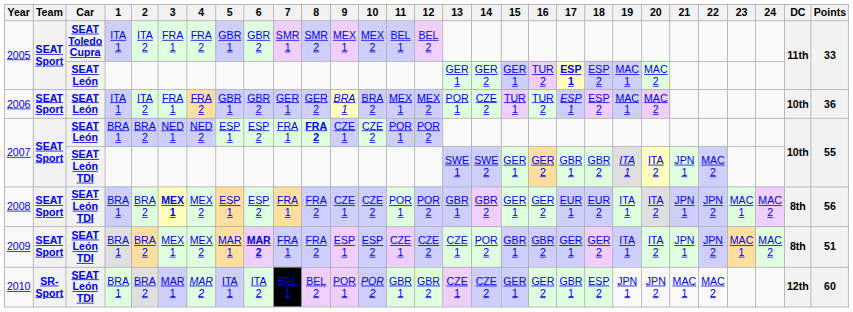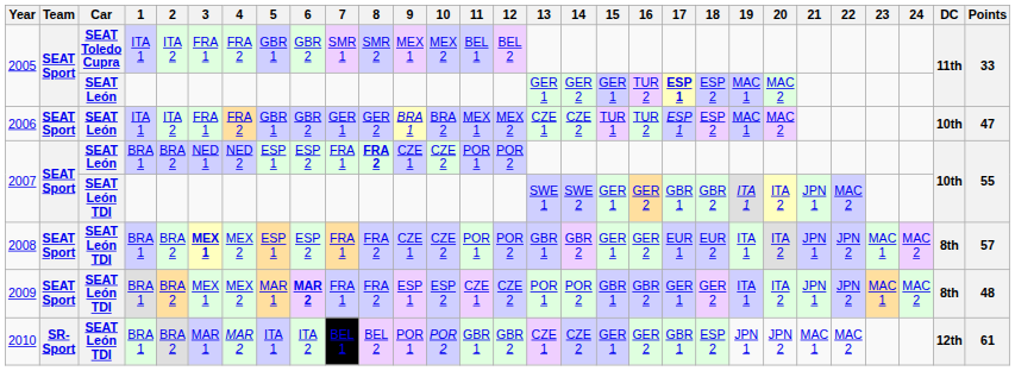 <table class="wikitable" style="text-align:center; font-size:85%">
 <tr>
 <th>Year</th>
 <th>Team</th>
 <th>Car</th>
 <th>1</th>
 <th>2</th>
 <th>3</th>
 <th>4</th>
 <th>5</th>
 <th>6</th>
 <th>7</th>
 <th>8</th>
 <th>9</th>
 <th>10</th>
 <th>11</th>
 <th>12</th>
 <th>13</th>
 <th>14</th>
 <th>15</th>
 <th>16</th>
 <th>17</th>
 <th>18</th>
 <th>19</th>
 <th>20</th>
 <th>21</th>
 <th>22</th>
 <th>23</th>
 <th>24</th>
 <th>DC</th>
 <th>Points</th>
 </tr>
 <tr>
 <td rowspan=2><a href='#'>2005</a></td>
 <th rowspan=2><a href='#'>SEAT Sport</a></th>
 <th><a href='#'>SEAT Toledo Cupra</a></th>
 <td style="background:#cfcfff;"><a href='#'>ITA<br>1</a><br></td>
 <td style="background:#dfffdf;"><a href='#'>ITA<br>2</a><br></td>
 <td style="background:#dfffdf;"><a href='#'>FRA<br>1</a><br></td>
 <td style="background:#dfffdf;"><a href='#'>FRA<br>2</a><br></td>
 <td style="background:#cfcfff;"><a href='#'>GBR<br>1</a><br></td>
 <td style="background:#dfffdf;"><a href='#'>GBR<br>2</a><br></td>
 <td style="background:#efcfff;"><a href='#'>SMR<br>1</a><br></td>
 <td style="background:#cfcfff;"><a href='#'>SMR<br>2</a><br></td>
 <td style="background:#efcfff;"><a href='#'>MEX<br>1</a><br></td>
 <td style="background:#cfcfff;"><a href='#'>MEX<br>2</a><br></td>
 <td style="background:#cfcfff;"><a href='#'>BEL<br>1</a><br></td>
 <td style="background:#efcfff;"><a href='#'>BEL<br>2</a><br></td>
 <td></td>
 <td></td>
 <td></td>
 <td></td>
 <td></td>
 <td></td>
 <td></td>
 <td></td>
 <td></td>
 <td></td>
 <td></td>
 <td></td>
 <th rowspan=2>11th</th>
 <th rowspan=2>33</th>
 </tr>
 <tr>
 <th><a href='#'>SEAT León</a></th>
 <td></td>
 <td></td>
 <td></td>
 <td></td>
 <td></td>
 <td></td>
 <td></td>
 <td></td>
 <td></td>
 <td></td>
 <td></td>
 <td></td>
 <td style="background:#dfffdf;"><a href='#'>GER<br>1</a><br></td>
 <td style="background:#dfffdf;"><a href='#'>GER<br>2</a><br></td>
 <td style="background:#cfcfff;"><a href='#'>GER<br>1</a><br></td>
 <td style="background:#efcfff;"><a href='#'>TUR<br>2</a><br></td>
 <td style="background:#ffffbf;"><strong><a href='#'>ESP<br>1</a></strong><br></td>
 <td style="background:#cfcfff;"><a href='#'>ESP<br>2</a><br></td>
 <td style="background:#cfcfff;"><a href='#'>MAC<br>1</a><br></td>
 <td style="background:#dfffdf;"><a href='#'>MAC<br>2</a><br></td>
 <td></td>
 <td></td>
 <td></td>
 <td></td>
 </tr>
 <tr>
 <td><a href='#'>2006</a></td>
 <th><a href='#'>SEAT Sport</a></th>
 <th><a href='#'>SEAT León</a></th>
 <td style="background:#cfcfff;"><a href='#'>ITA<br>1</a><br></td>
 <td style="background:#dfffdf;"><a href='#'>ITA<br>2</a><br></td>
 <td style="background:#dfffdf;"><a href='#'>FRA<br>1</a><br></td>
 <td style="background:#ffdf9f;"><a href='#'>FRA<br>2</a><br></td>
 <td style="background:#cfcfff;"><a href='#'>GBR<br>1</a><br></td>
 <td style="background:#cfcfff;"><a href='#'>GBR<br>2</a><br></td>
 <td style="background:#cfcfff;"><a href='#'>GER<br>1</a><br></td>
 <td style="background:#cfcfff;"><a href='#'>GER<br>2</a><br></td>
 <td style="background:#ffffbf;"><em><a href='#'>BRA<br>1</a></em><br></td>
 <td style="background:#cfcfff;"><a href='#'>BRA<br>2</a><br></td>
 <td style="background:#cfcfff;"><a href='#'>MEX<br>1</a><br></td>
 <td style="background:#cfcfff;"><a href='#'>MEX<br>2</a><br></td>
-<td style="background:#dfffdf;"><a href='#'>POR<br>1</a><br></td>
+<td style="background:#dfffdf;"><a href='#'>CZE<br>1</a><br></td>
 <td style="background:#dfffdf;"><a href='#'>CZE<br>2</a><br></td>
 <td style="background:#efcfff;"><a href='#'>TUR<br>1</a><br></td>
 <td style="background:#dfffdf;"><a href='#'>TUR<br>2</a><br></td>
 <td style="background:#cfcfff;"><em><a href='#'>ESP<br>1</a></em><br></td>
 <td style="background:#efcfff;"><a href='#'>ESP<br>2</a><br></td>
 <td style="background:#cfcfff;"><a href='#'>MAC<br>1</a><br></td>
 <td style="background:#efcfff;"><a href='#'>MAC<br>2</a><br></td>
 <td></td>
 <td></td>
 <td></td>
 <td></td>
 <th>10th</th>
-<th>36</th>
+<th>47</th>
 </tr>
 <tr>
 <td rowspan=2><a href='#'>2007</a></td>
 <th rowspan=2><a href='#'>SEAT Sport</a></th>
 <th><a href='#'>SEAT León</a></th>
 <td style="background:#cfcfff;"><a href='#'>BRA<br>1</a><br></td>
 <td style="background:#cfcfff;"><a href='#'>BRA<br>2</a><br></td>
 <td style="background:#cfcfff;"><a href='#'>NED<br>1</a><br></td>
 <td style="background:#cfcfff;"><a href='#'>NED<br>2</a><br></td>
 <td style="background:#dfffdf;"><a href='#'>ESP<br>1</a><br></td>
 <td style="background:#dfffdf;"><a href='#'>ESP<br>2</a><br></td>
 <td style="background:#dfffdf;"><a href='#'>FRA<br>1</a><br></td>
 <td style="background:#dfffdf;"><strong><a href='#'>FRA<br>2</a></strong><br></td>
 <td style="background:#cfcfff;"><a href='#'>CZE<br>1</a><br></td>
 <td style="background:#dfffdf;"><a href='#'>CZE<br>2</a><br></td>
 <td style="background:#cfcfff;"><a href='#'>POR<br>1</a><br></td>
 <td style="background:#cfcfff;"><a href='#'>POR<br>2</a><br></td>
 <td></td>
 <td></td>
 <td></td>
 <td></td>
 <td></td>
 <td></td>
 <td></td>
 <td></td>
 <td></td>
 <td></td>
 <td></td>
 <td></td>
 <th rowspan=2>10th</th>
 <th rowspan=2>55</th>
 </tr>
 <tr>
 <th><a href='#'>SEAT León TDI</a></th>
 <td></td>
 <td></td>
 <td></td>
 <td></td>
 <td></td>
 <td></td>
 <td></td>
 <td></td>
 <td></td>
 <td></td>
 <td></td>
 <td></td>
 <td style="background:#cfcfff;"><a href='#'>SWE<br>1</a><br></td>
 <td style="background:#cfcfff;"><a href='#'>SWE<br>2</a><br></td>
 <td style="background:#dfffdf;"><a href='#'>GER<br>1</a><br></td>
 <td style="background:#ffdf9f;"><a href='#'>GER<br>2</a><br></td>
 <td style="background:#dfffdf;"><a href='#'>GBR<br>1</a><br></td>
 <td style="background:#dfffdf;"><a href='#'>GBR<br>2</a><br></td>
 <td style="background:#dfdfdf;"><em><a href='#'>ITA<br>1</a></em><br></td>
 <td style="background:#ffffbf;"><a href='#'>ITA<br>2</a><br></td>
 <td style="background:#dfffdf;"><a href='#'>JPN<br>1</a><br></td>
 <td style="background:#cfcfff;"><a href='#'>MAC<br>2</a><br></td>
 <td></td>
 <td></td>
 </tr>
 <tr>
 <td><a href='#'>2008</a></td>
 <th><a href='#'>SEAT Sport</a></th>
 <th><a href='#'>SEAT León TDI</a></th>
 <td style="background:#cfcfff;"><a href='#'>BRA<br>1</a><br></td>
 <td style="background:#dfffdf;"><a href='#'>BRA<br>2</a><br></td>
 <td style="background:#ffffbf;"><strong><a href='#'>MEX<br>1</a></strong><br></td>
 <td style="background:#dfffdf;"><a href='#'>MEX<br>2</a><br></td>
 <td style="background:#ffdf9f;"><a href='#'>ESP<br>1</a><br></td>
 <td style="background:#dfffdf;"><a href='#'>ESP<br>2</a><br></td>
 <td style="background:#ffdf9f;"><a href='#'>FRA<br>1</a><br></td>
 <td style="background:#cfcfff;"><a href='#'>FRA<br>2</a><br></td>
 <td style="background:#cfcfff;"><a href='#'>CZE<br>1</a><br></td>
 <td style="background:#cfcfff;"><a href='#'>CZE<br>2</a><br></td>
 <td style="background:#dfffdf;"><a href='#'>POR<br>1</a><br></td>
 <td style="background:#cfcfff;"><a href='#'>POR<br>2</a><br></td>
 <td style="background:#cfcfff;"><a href='#'>GBR<br>1</a><br></td>
 <td style="background:#efcfff;"><a href='#'>GBR<br>2</a><br></td>
 <td style="background:#dfffdf;"><a href='#'>GER<br>1</a><br></td>
 <td style="background:#dfffdf;"><a href='#'>GER<br>2</a><br></td>
 <td style="background:#cfcfff;"><a href='#'>EUR<br>1</a><br></td>
 <td style="background:#cfcfff;"><a href='#'>EUR<br>2</a><br></td>
 <td style="background:#dfffdf;"><a href='#'>ITA<br>1</a><br></td>
 <td style="background:#dfdfdf;"><a href='#'>ITA<br>2</a><br></td>
 <td style="background:#cfcfff;"><a href='#'>JPN<br>1</a><br></td>
 <td style="background:#cfcfff;"><a href='#'>JPN<br>2</a><br></td>
 <td style="background:#dfffdf;"><a href='#'>MAC<br>1</a><br></td>
 <td style="background:#efcfff;"><a href='#'>MAC<br>2</a><br></td>
 <th>8th</th>
-<th>56</th>
+<th>57</th>
 </tr>
 <tr>
 <td><a href='#'>2009</a></td>
 <th><a href='#'>SEAT Sport</a></th>
 <th><a href='#'>SEAT León TDI</a></th>
 <td style="background:#dfdfdf;"><a href='#'>BRA<br>1</a><br></td>
 <td style="background:#ffdf9f;"><a href='#'>BRA<br>2</a><br></td>
 <td style="background:#dfffdf;"><a href='#'>MEX<br>1</a><br></td>
 <td style="background:#dfffdf;"><a href='#'>MEX<br>2</a><br></td>
 <td style="background:#ffdf9f;"><a href='#'>MAR<br>1</a><br></td>
 <td style="background:#efcfff;"><strong><a href='#'>MAR<br>2</a><br></strong></td>
 <td style="background:#cfcfff;"><a href='#'>FRA<br>1</a><br></td>
 <td style="background:#cfcfff;"><a href='#'>FRA<br>2</a><br></td>
 <td style="background:#efcfff;"><a href='#'>ESP<br>1</a><br></td>
 <td style="background:#cfcfff;"><a href='#'>ESP<br>2</a><br></td>
 <td style="background:#efcfff;"><a href='#'>CZE<br>1</a><br></td>
 <td style="background:#cfcfff;"><a href='#'>CZE<br>2</a><br></td>
-<td style="background:#dfffdf;"><a href='#'>CZE<br>1</a><br></td>
+<td style="background:#dfffdf;"><a href='#'>POR<br>1</a><br></td>
 <td style="background:#dfffdf;"><a href='#'>POR<br>2</a><br></td>
 <td style="background:#cfcfff;"><a href='#'>GBR<br>1</a><br></td>
 <td style="background:#cfcfff;"><a href='#'>GBR<br>2</a><br></td>
 <td style="background:#cfcfff;"><a href='#'>GER<br>1</a><br></td>
 <td style="background:#efcfff;"><a href='#'>GER<br>2</a><br></td>
 <td style="background:#cfcfff;"><a href='#'>ITA<br>1</a><br></td>
 <td style="background:#dfffdf;"><a href='#'>ITA<br>2</a><br></td>
 <td style="background:#dfffdf;"><a href='#'>JPN<br>1</a><br></td>
 <td style="background:#cfcfff;"><a href='#'>JPN<br>2</a><br></td>
 <td style="background:#ffdf9f;"><a href='#'>MAC<br>1</a><br></td>
 <td style="background:#dfffdf;"><a href='#'>MAC<br>2</a><br></td>
 <th>8th</th>
-<th>51</th>
+<th>48</th>
 </tr>
 <tr>
 <td><a href='#'>2010</a></td>
 <th><a href='#'>SR-Sport</a></th>
 <th><a href='#'>SEAT León TDI</a></th>
 <td style="background:#dfffdf;"><a href='#'>BRA<br>1</a><br></td>
 <td style="background:#dfdfdf;"><a href='#'>BRA<br>2</a><br></td>
 <td style="background:#cfcfff;"><a href='#'>MAR<br>1</a><br></td>
 <td style="background:#dfffdf;"><em><a href='#'>MAR<br>2</a></em><br></td>
 <td style="background:#cfcfff;"><a href='#'>ITA<br>1</a><br></td>
 <td style="background:#dfffdf;"><a href='#'>ITA<br>2</a><br></td>
 <td style="background:#000000; color:white"><a href='#'><span>BEL<br>1</span></a><br></td>
 <td style="background:#efcfff;"><a href='#'>BEL<br>2</a><br></td>
 <td style="background:#efcfff;"><a href='#'>POR<br>1</a><br></td>
 <td style="background:#cfcfff;"><em><a href='#'>POR<br>2</a></em><br></td>
 <td style="background:#dfffdf;"><a href='#'>GBR<br>1</a><br></td>
 <td style="background:#dfffdf;"><a href='#'>GBR<br>2</a><br></td>
 <td style="background:#efcfff;"><a href='#'>CZE<br>1</a><br></td>
 <td style="background:#cfcfff;"><a href='#'>CZE<br>2</a><br></td>
 <td style="background:#cfcfff;"><a href='#'>GER<br>1</a><br></td>
 <td style="background:#dfffdf;"><a href='#'>GER<br>2</a><br></td>
 <td style="background:#dfffdf;"><a href='#'>GBR<br>1</a><br></td>
 <td style="background:#dfffdf;"><a href='#'>ESP<br>2</a><br></td>
 <td><a href='#'>JPN<br>1</a></td>
 <td><a href='#'>JPN<br>2</a></td>
 <td><a href='#'>MAC<br>1</a></td>
 <td><a href='#'>MAC<br>2</a></td>
 <td></td>
 <td></td>
 <th>12th</th>
-<th>60</th>
+<th>61</th>
 </tr>
 </table>
